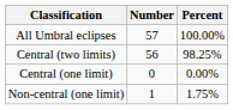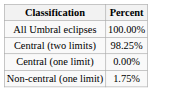 <table class="wikitable sortable">
 <tr align=center>
 <th>Classification</th>
-<th>Number</th>
 <th>Percent</th>
 </tr>
 <tr align=center>
 <td>All Umbral eclipses</td>
-<td>57</td>
 <td>100.00%</td>
 </tr>
 <tr align=center>
 <td>Central (two limits)</td>
-<td>56</td>
 <td>98.25%</td>
 </tr>
 <tr align=center>
 <td>Central (one limit)</td>
-<td>0</td>
 <td>0.00%</td>
 </tr>
 <tr align=center>
 <td>Non-central (one limit)</td>
-<td>1</td>
 <td>1.75%</td>
 </tr>
 </table>
